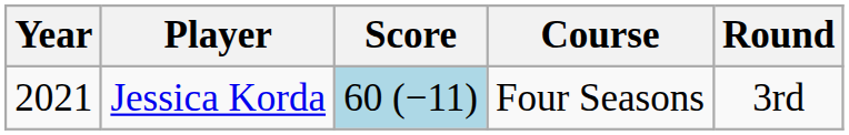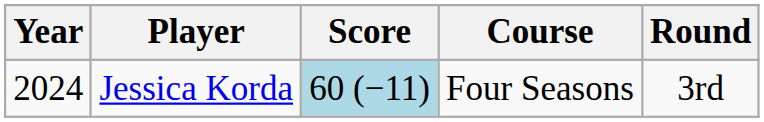 <table class="wikitable">
 <tr>
 <th>Year</th>
 <th>Player</th>
 <th>Score</th>
 <th>Course</th>
 <th>Round</th>
 </tr>
 <tr>
-<td>2021</td>
+<td>2024</td>
 <td><a href='#'>Jessica Korda</a></td>
 <td style="background: lightblue;">60 (−11)</td>
 <td>Four Seasons</td>
 <td align=center>3rd</td>
 </tr>
 </table>
